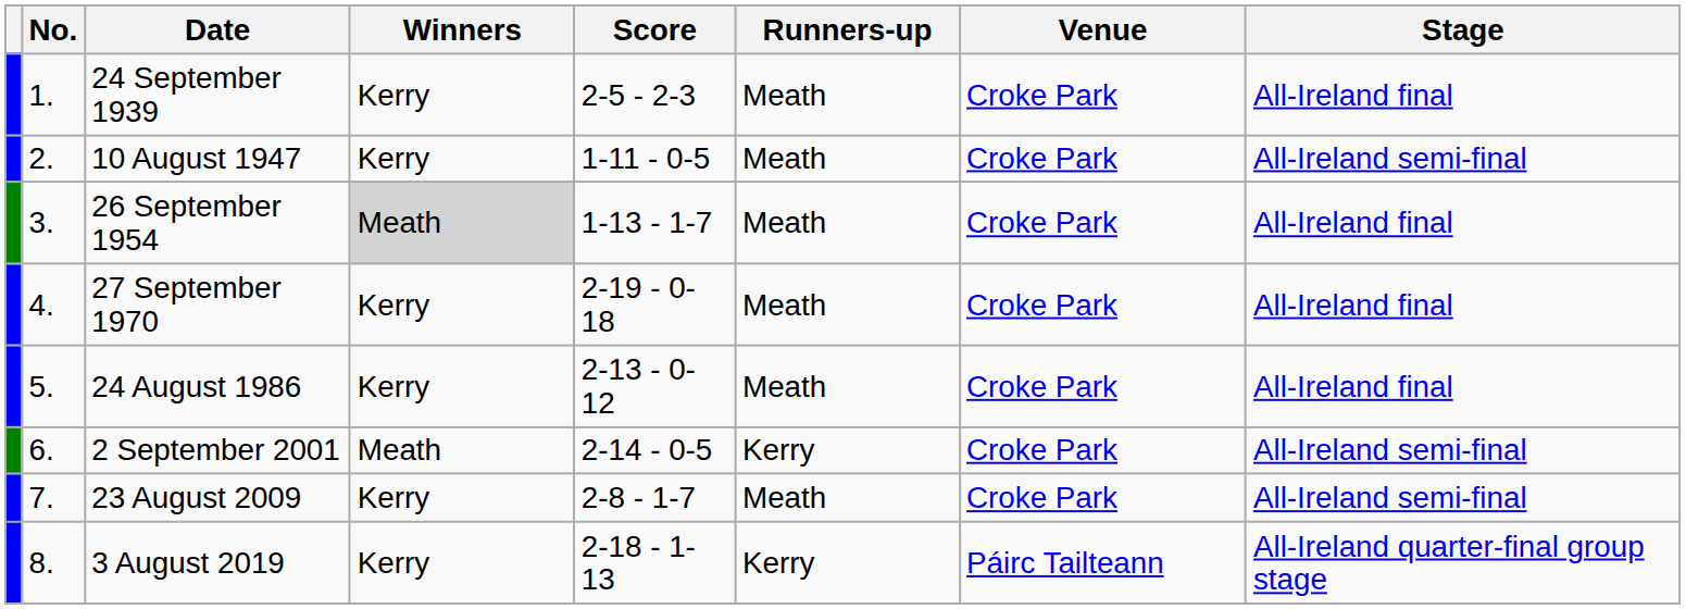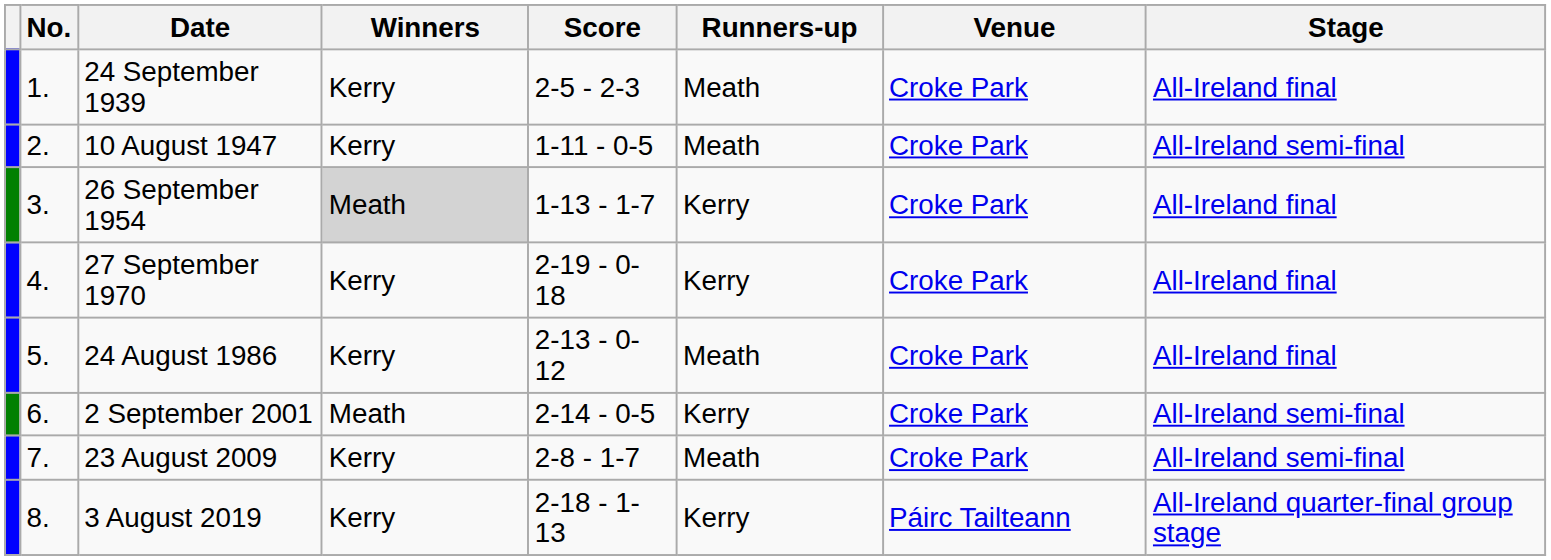 <table class="wikitable" style="font-size:90%">
 <tr>
 <th width=1></th>
 <th width=5>No.</th>
 <th width=120>Date</th>
 <th width=100>Winners</th>
 <th width=70>Score</th>
 <th width=100>Runners-up</th>
 <th width=130>Venue</th>
 <th width=200>Stage</th>
 </tr>
 <tr>
 <td style="background-color:blue"></td>
 <td>1.</td>
 <td>24 September 1939</td>
 <td>Kerry</td>
 <td>2-5 - 2-3</td>
 <td>Meath</td>
 <td><a href='#'>Croke Park</a></td>
 <td><a href='#'>All-Ireland final</a></td>
 </tr>
 <tr>
 <td style="background-color:blue"></td>
 <td>2.</td>
 <td>10 August 1947</td>
 <td>Kerry</td>
 <td>1-11 - 0-5</td>
 <td>Meath</td>
 <td><a href='#'>Croke Park</a></td>
 <td><a href='#'>All-Ireland semi-final</a></td>
 </tr>
 <tr>
 <td style="background-color:green"></td>
 <td>3.</td>
 <td>26 September 1954</td>
 <td style="background: lightgrey;">Meath</td>
 <td>1-13 - 1-7</td>
-<td>Meath</td>
+<td>Kerry</td>
 <td><a href='#'>Croke Park</a></td>
 <td><a href='#'>All-Ireland final</a></td>
 </tr>
 <tr>
 <td style="background-color:blue"></td>
 <td>4.</td>
 <td>27 September 1970</td>
 <td>Kerry</td>
 <td>2-19 - 0-18</td>
-<td>Meath</td>
+<td>Kerry</td>
 <td><a href='#'>Croke Park</a></td>
 <td><a href='#'>All-Ireland final</a></td>
 </tr>
 <tr>
 <td style="background-color:blue"></td>
 <td>5.</td>
 <td>24 August 1986</td>
 <td>Kerry</td>
 <td>2-13 - 0-12</td>
 <td>Meath</td>
 <td><a href='#'>Croke Park</a></td>
 <td><a href='#'>All-Ireland final</a></td>
 </tr>
 <tr>
 <td style="background-color:green"></td>
 <td>6.</td>
 <td>2 September 2001</td>
 <td>Meath</td>
 <td>2-14 - 0-5</td>
 <td>Kerry</td>
 <td><a href='#'>Croke Park</a></td>
 <td><a href='#'>All-Ireland semi-final</a></td>
 </tr>
 <tr>
 <td style="background-color:blue"></td>
 <td>7.</td>
 <td>23 August 2009</td>
 <td>Kerry</td>
 <td>2-8 - 1-7</td>
 <td>Meath</td>
 <td><a href='#'>Croke Park</a></td>
 <td><a href='#'>All-Ireland semi-final</a></td>
 </tr>
 <tr>
 <td style="background-color:blue"></td>
 <td>8.</td>
 <td>3 August 2019</td>
 <td>Kerry</td>
 <td>2-18 - 1-13</td>
 <td>Kerry</td>
 <td><a href='#'>Páirc Tailteann</a></td>
 <td><a href='#'>All-Ireland quarter-final group stage</a></td>
 </tr>
 </table>
